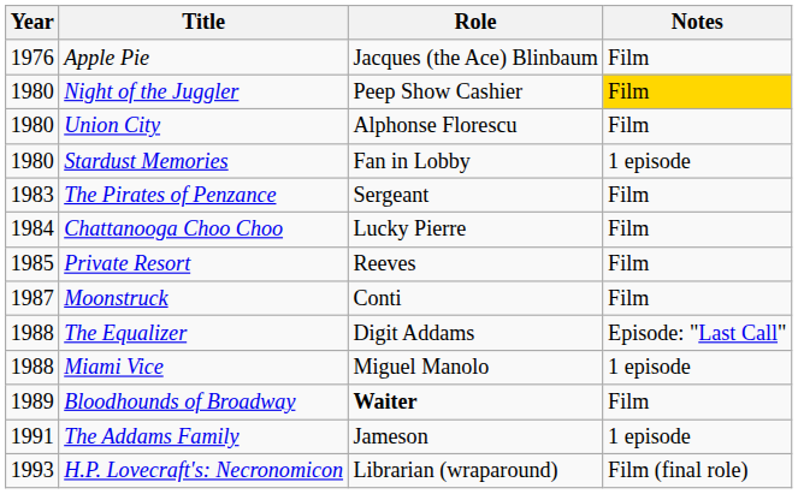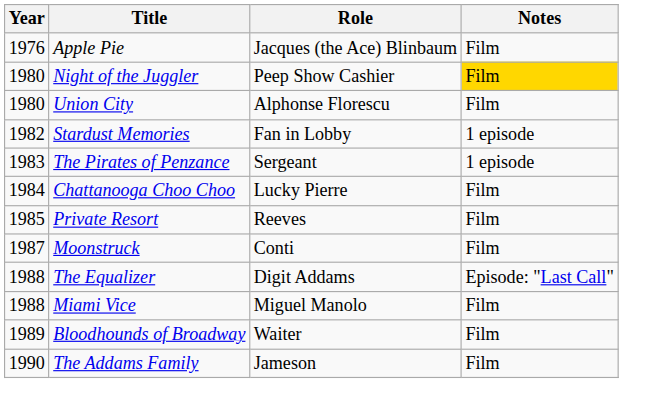 <table class="wikitable sortable">
 <tr>
 <th>Year</th>
 <th>Title</th>
 <th>Role</th>
 <th>Notes</th>
 </tr>
 <tr>
 <td>1976</td>
 <td><em>Apple Pie</em></td>
 <td>Jacques (the Ace) Blinbaum</td>
 <td>Film</td>
 </tr>
 <tr>
 <td>1980</td>
 <td><em><a href='#'>Night of the Juggler</a></em></td>
 <td>Peep Show Cashier</td>
 <td style="background: gold;">Film</td>
 </tr>
 <tr>
 <td>1980</td>
 <td><em><a href='#'>Union City</a></em></td>
 <td>Alphonse Florescu</td>
 <td>Film</td>
 </tr>
 <tr>
-<td>1980</td>
+<td>1982</td>
 <td><em><a href='#'>Stardust Memories</a></em></td>
 <td>Fan in Lobby</td>
 <td>1 episode</td>
 </tr>
 <tr>
 <td>1983</td>
 <td><em><a href='#'>The Pirates of Penzance</a></em></td>
 <td>Sergeant</td>
-<td>Film</td>
+<td>1 episode</td>
 </tr>
 <tr>
 <td>1984</td>
 <td><em><a href='#'>Chattanooga Choo Choo</a></em></td>
 <td>Lucky Pierre</td>
 <td>Film</td>
 </tr>
 <tr>
 <td>1985</td>
 <td><em><a href='#'>Private Resort</a></em></td>
 <td>Reeves</td>
 <td>Film</td>
 </tr>
 <tr>
 <td>1987</td>
 <td><em><a href='#'>Moonstruck</a></em></td>
 <td>Conti</td>
 <td>Film</td>
 </tr>
 <tr>
 <td>1988</td>
 <td><em><a href='#'>The Equalizer</a></em></td>
 <td>Digit Addams</td>
 <td>Episode: "<a href='#'>Last Call</a>"</td>
 </tr>
 <tr>
 <td>1988</td>
 <td><em><a href='#'>Miami Vice</a></em></td>
 <td>Miguel Manolo</td>
-<td>1 episode</td>
+<td>Film</td>
 </tr>
 <tr>
 <td>1989</td>
 <td><em><a href='#'>Bloodhounds of Broadway</a></em></td>
-<td><strong>Waiter</strong></td>
+<td>Waiter</td>
 <td>Film</td>
 </tr>
 <tr>
-<td>1991</td>
+<td>1990</td>
 <td><em><a href='#'>The Addams Family</a></em></td>
 <td>Jameson</td>
-<td>1 episode</td>
-</tr>
-<tr>
-<td>1993</td>
-<td><em><a href='#'>H.P. Lovecraft's: Necronomicon</a></em></td>
-<td>Librarian (wraparound)</td>
-<td>Film (final role)</td>
+<td>Film</td>
 </tr>
 </table>
